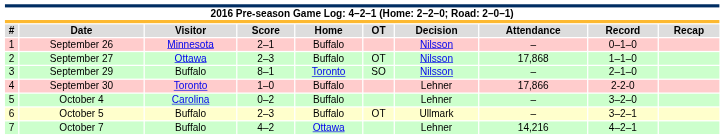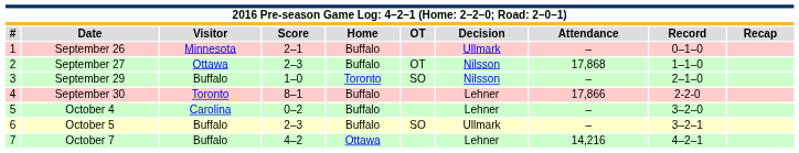 <table class="toccolours collapsible collapsed" style="width:90%; clear:both; margin:1.5em auto; text-align:center;">
 <tr>
 <th colspan=11 style="background:#fff; border-top:#002D62 5px solid; border-bottom:#FDB930 5px solid;">2016 Pre-season Game Log: 4–2–1 (Home: 2–2–0; Road: 2–0–1)</th>
 </tr>
 <tr style="background:#ddd;">
 <th>#</th>
 <th>Date</th>
 <th>Visitor</th>
 <th>Score</th>
 <th>Home</th>
 <th>OT</th>
 <th>Decision</th>
 <th>Attendance</th>
 <th>Record</th>
 <th>Recap</th>
 </tr>
 <tr style="background:#fcc;">
 <td>1</td>
 <td>September 26</td>
 <td><a href='#'>Minnesota</a></td>
 <td>2–1</td>
 <td>Buffalo</td>
 <td></td>
-<td><a href='#'>Nilsson</a></td>
+<td><a href='#'>Ullmark</a></td>
 <td>–</td>
 <td>0–1–0</td>
 <td></td>
 </tr>
 <tr style="background:#cfc;">
 <td>2</td>
 <td>September 27</td>
 <td><a href='#'>Ottawa</a></td>
 <td>2–3</td>
 <td>Buffalo</td>
 <td>OT</td>
 <td><a href='#'>Nilsson</a></td>
 <td>17,868</td>
 <td>1–1–0</td>
 <td></td>
 </tr>
 <tr style="background:#cfc;">
 <td>3</td>
 <td>September 29</td>
 <td>Buffalo</td>
-<td>8–1</td>
+<td>1–0</td>
 <td><a href='#'>Toronto</a></td>
 <td>SO</td>
 <td><a href='#'>Nilsson</a></td>
 <td>–</td>
 <td>2–1–0</td>
 <td></td>
 </tr>
 <tr style="background:#fcc;">
 <td>4</td>
 <td>September 30</td>
 <td><a href='#'>Toronto</a></td>
-<td>1–0</td>
+<td>8–1</td>
 <td>Buffalo</td>
 <td></td>
 <td>Lehner</td>
 <td>17,866</td>
 <td>2-2-0</td>
 <td></td>
 </tr>
 <tr style="background:#cfc;">
 <td>5</td>
 <td>October 4</td>
 <td><a href='#'>Carolina</a></td>
 <td>0–2</td>
 <td>Buffalo</td>
 <td></td>
 <td>Lehner</td>
 <td>–</td>
 <td>3–2–0</td>
 <td></td>
 </tr>
 <tr style="background:#ffc;">
 <td>6</td>
 <td>October 5</td>
 <td>Buffalo</td>
 <td>2–3</td>
 <td>Buffalo</td>
-<td>OT</td>
+<td>SO</td>
 <td>Ullmark</td>
 <td>–</td>
 <td>3–2–1</td>
 <td></td>
 </tr>
 <tr style="background:#cfc;">
 <td>7</td>
 <td>October 7</td>
 <td>Buffalo</td>
 <td>4–2</td>
 <td><a href='#'>Ottawa</a></td>
 <td></td>
 <td>Lehner</td>
 <td>14,216</td>
 <td>4–2–1</td>
 <td></td>
 </tr>
 </table>
